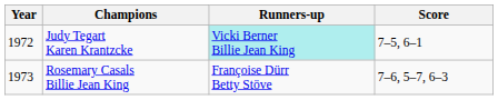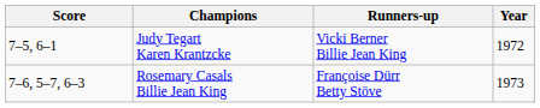 <table class="wikitable">
 <tr>
-<th style="width:40px">Year</th>
+<th style="width:140px" class="unsortable">Score</th>
 <th style="width:200px">Champions</th>
 <th style="width:200px">Runners-up</th>
-<th style="width:140px" class="unsortable">Score</th>
+<th style="width:40px">Year</th>
 </tr>
 <tr>
+<td>7–5, 6–1</td>
+<td> <a href='#'>Judy Tegart</a> <br>  <a href='#'>Karen Krantzcke</a></td>
+<td> <a href='#'>Vicki Berner</a> <br>  <a href='#'>Billie Jean King</a></td>
 <td>1972</td>
-<td> <a href='#'>Judy Tegart</a> <br>  <a href='#'>Karen Krantzcke</a></td>
-<td style="background: paleturquoise;"> <a href='#'>Vicki Berner</a> <br>  <a href='#'>Billie Jean King</a></td>
-<td>7–5, 6–1</td>
 </tr>
 <tr>
-<td>1973</td>
+<td>7–6, 5–7, 6–3</td>
 <td> <a href='#'>Rosemary Casals</a> <br>  <a href='#'>Billie Jean King</a></td>
 <td> <a href='#'>Françoise Dürr</a> <br>  <a href='#'>Betty Stöve</a></td>
-<td>7–6, 5–7, 6–3</td>
+<td>1973</td>
 </tr>
 </table>
